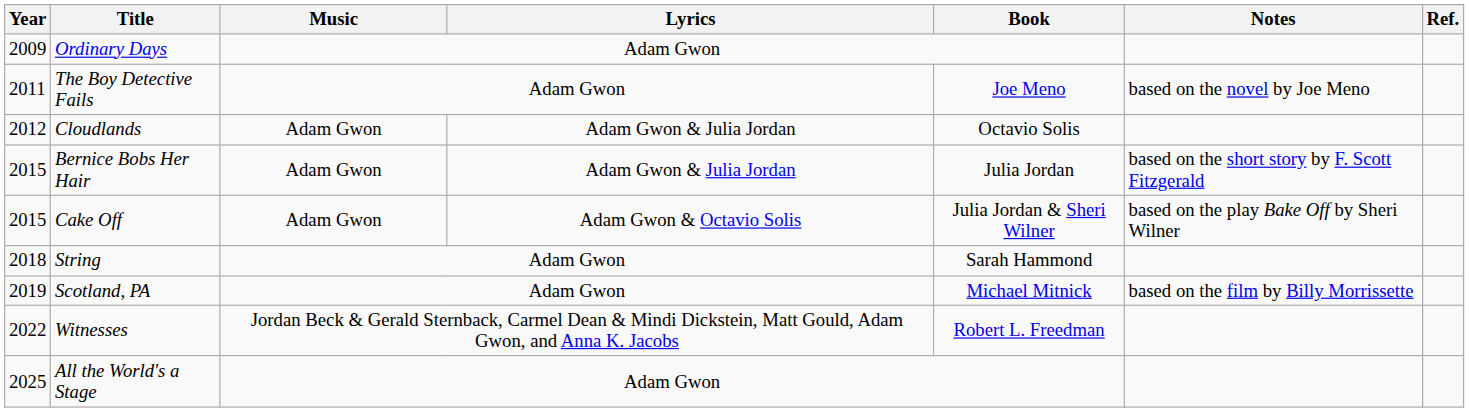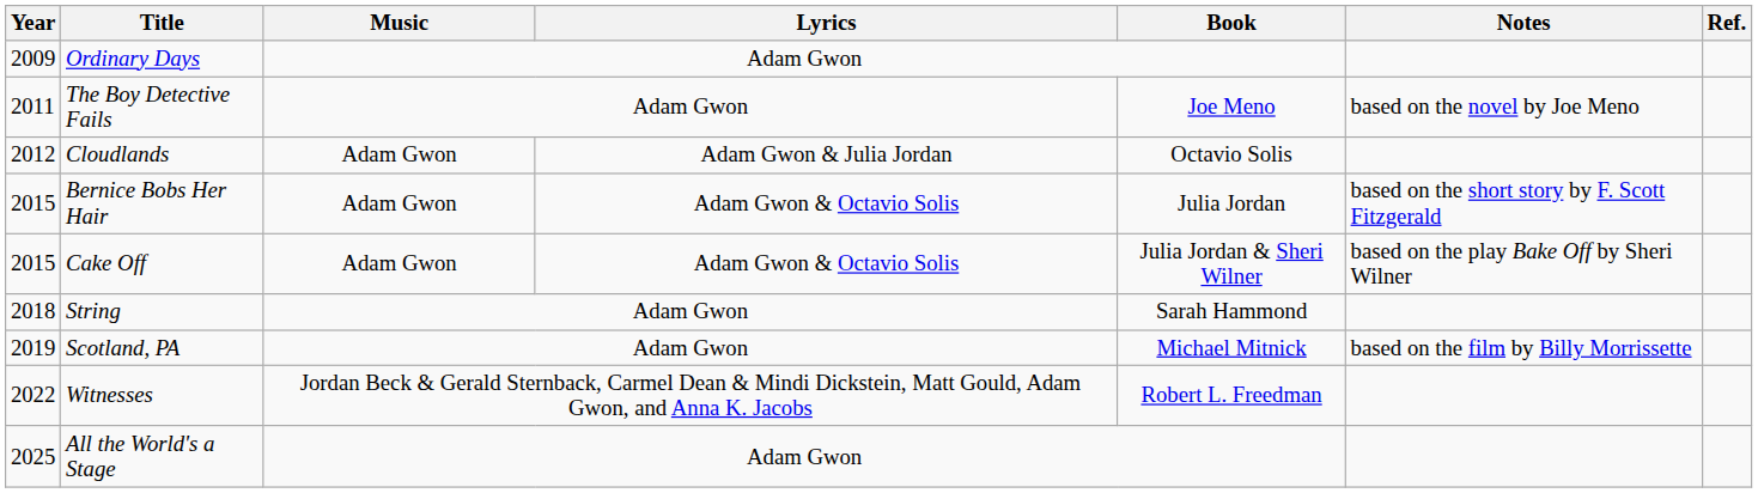 <table class="wikitable">
 <tr>
 <th>Year</th>
 <th>Title</th>
 <th>Music</th>
 <th>Lyrics</th>
 <th>Book</th>
 <th>Notes</th>
 <th>Ref.</th>
 </tr>
 <tr>
 <td>2009</td>
 <td><em><a href='#'>Ordinary Days</a></em></td>
 <td colspan="3" align="center">Adam Gwon</td>
 <td></td>
 <td align="center"></td>
 </tr>
 <tr>
 <td>2011</td>
 <td><em>The Boy Detective Fails</em></td>
 <td colspan="2" align="center">Adam Gwon</td>
 <td align="center"><a href='#'>Joe Meno</a></td>
 <td>based on the <a href='#'>novel</a> by Joe Meno</td>
 <td align="center"></td>
 </tr>
 <tr>
 <td>2012</td>
 <td><em>Cloudlands</em></td>
 <td align="center">Adam Gwon</td>
 <td align="center">Adam Gwon & Julia Jordan</td>
 <td align="center">Octavio Solis</td>
 <td></td>
 <td align="center"></td>
 </tr>
 <tr>
 <td>2015</td>
 <td><em>Bernice Bobs Her Hair</em></td>
 <td align="center">Adam Gwon</td>
-<td align="center">Adam Gwon & <a href='#'>Julia Jordan</a></td>
+<td align="center">Adam Gwon & <a href='#'>Octavio Solis</a></td>
 <td align="center">Julia Jordan</td>
 <td>based on the <a href='#'>short story</a> by <a href='#'>F. Scott Fitzgerald</a></td>
 <td align="center"></td>
 </tr>
 <tr>
 <td>2015</td>
 <td><em>Cake Off</em></td>
 <td align="center">Adam Gwon</td>
 <td align="center">Adam Gwon & <a href='#'>Octavio Solis</a></td>
 <td align="center">Julia Jordan & <a href='#'>Sheri Wilner</a></td>
 <td>based on the play <em>Bake Off</em> by Sheri Wilner</td>
 <td align="center"></td>
 </tr>
 <tr>
 <td>2018</td>
 <td><em>String</em></td>
 <td colspan="2" align="center">Adam Gwon</td>
 <td align="center">Sarah Hammond</td>
 <td></td>
 <td align="center"></td>
 </tr>
 <tr>
 <td>2019</td>
 <td><em>Scotland, PA</em></td>
 <td colspan="2" align="center">Adam Gwon</td>
 <td align="center"><a href='#'>Michael Mitnick</a></td>
 <td>based on the <a href='#'>film</a> by <a href='#'>Billy Morrissette</a></td>
 <td align="center"></td>
 </tr>
 <tr>
 <td>2022</td>
 <td><em>Witnesses</em></td>
 <td colspan="2" align="center">Jordan Beck & Gerald Sternback, Carmel Dean & Mindi Dickstein, Matt Gould, Adam Gwon, and <a href='#'>Anna K. Jacobs</a></td>
 <td align="center"><a href='#'>Robert L. Freedman</a></td>
 <td></td>
 <td align="center"></td>
 </tr>
 <tr>
 <td>2025</td>
 <td><em>All the World's a Stage</em></td>
 <td colspan="3" align="center">Adam Gwon</td>
 <td></td>
 <td align="center"></td>
 </tr>
 </table>
